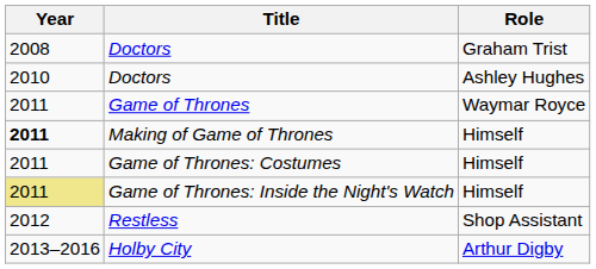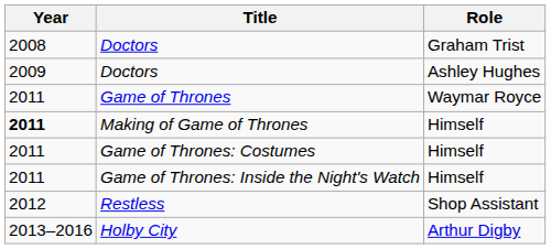 <table class="wikitable sortable">
 <tr>
 <th>Year</th>
 <th>Title</th>
 <th>Role</th>
 </tr>
 <tr>
 <td>2008</td>
 <td><em><a href='#'>Doctors</a></em></td>
 <td>Graham Trist</td>
 </tr>
 <tr>
-<td>2010</td>
+<td>2009</td>
 <td><em>Doctors</em></td>
 <td>Ashley Hughes</td>
 </tr>
 <tr>
 <td>2011</td>
 <td><em><a href='#'>Game of Thrones</a></em></td>
 <td>Waymar Royce</td>
 </tr>
 <tr>
 <td><strong>2011</strong></td>
 <td><em>Making of Game of Thrones</em></td>
 <td>Himself</td>
 </tr>
 <tr>
 <td>2011</td>
 <td><em>Game of Thrones: Costumes</em></td>
 <td>Himself</td>
 </tr>
 <tr>
-<td style="background: khaki;">2011</td>
+<td>2011</td>
 <td><em>Game of Thrones: Inside the Night's Watch </em></td>
 <td>Himself</td>
 </tr>
 <tr>
 <td>2012</td>
 <td><em><a href='#'>Restless</a></em></td>
 <td>Shop Assistant</td>
 </tr>
 <tr>
 <td>2013–2016</td>
 <td><em><a href='#'>Holby City</a></em></td>
 <td><a href='#'>Arthur Digby</a></td>
 </tr>
 </table>
